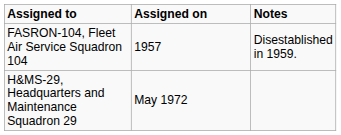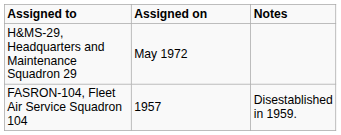 <table class="wikitable" style="width: 70%;">
 <tr>
 <td style="width: 200px;"><strong>Assigned to</strong></td>
 <td style="width: 200px;"><strong>Assigned on</strong></td>
 <td><strong>Notes</strong></td>
 </tr>
 <tr>
+<td>H&MS-29, Headquarters and Maintenance Squadron 29</td>
+<td>May 1972</td>
+<td></td>
+</tr>
+<tr>
 <td>FASRON-104, Fleet Air Service Squadron 104</td>
 <td>1957</td>
 <td>Disestablished in 1959.</td>
 </tr>
-<tr>
-<td>H&MS-29, Headquarters and Maintenance Squadron 29</td>
-<td>May 1972</td>
-<td></td>
-</tr>
 </table>
